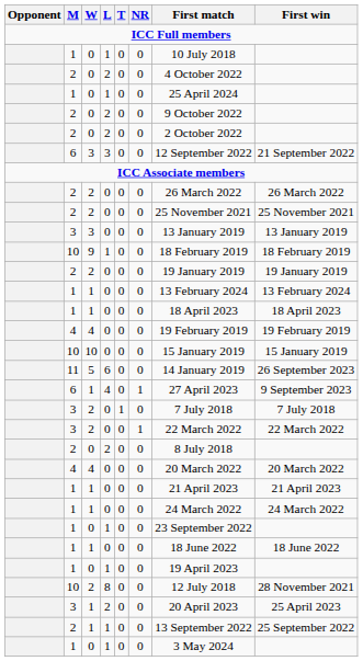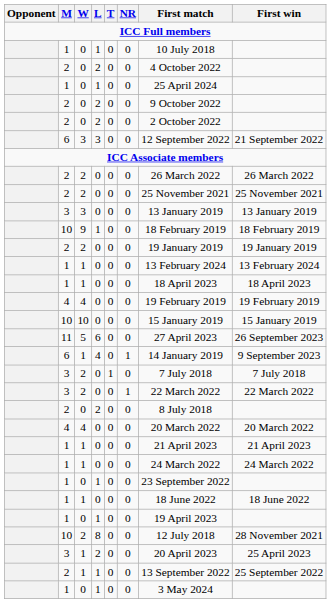 <table class="wikitable plainrowheaders sortable" style="text-align:center">
 <tr>
 <th scope="col">Opponent</th>
 <th scope="col"><a href='#'>M</a></th>
 <th scope="col"><a href='#'>W</a></th>
 <th scope="col"><a href='#'>L</a></th>
 <th scope="col"><a href='#'>T</a></th>
 <th scope="col"><a href='#'>NR</a></th>
 <th scope="col">First match</th>
 <th scope="col">First win</th>
 </tr>
 <tr>
 <td colspan="10" style="text-align: center;"><strong><a href='#'>ICC Full members</a></strong></td>
 </tr>
 <tr>
 <th scope="row"></th>
 <td>1</td>
 <td>0</td>
 <td>1</td>
 <td>0</td>
 <td>0</td>
 <td>10 July 2018</td>
 <td></td>
 </tr>
 <tr>
 <th scope="row"></th>
 <td>2</td>
 <td>0</td>
 <td>2</td>
 <td>0</td>
 <td>0</td>
 <td>4 October 2022</td>
 <td></td>
 </tr>
 <tr>
 <th scope="row"></th>
 <td>1</td>
 <td>0</td>
 <td>1</td>
 <td>0</td>
 <td>0</td>
 <td>25 April 2024</td>
 <td></td>
 </tr>
 <tr>
 <th scope="row"></th>
 <td>2</td>
 <td>0</td>
 <td>2</td>
 <td>0</td>
 <td>0</td>
 <td>9 October 2022</td>
 <td></td>
 </tr>
 <tr>
 <th scope="row"></th>
 <td>2</td>
 <td>0</td>
 <td>2</td>
 <td>0</td>
 <td>0</td>
 <td>2 October 2022</td>
 <td></td>
 </tr>
 <tr>
 <th scope="row"></th>
 <td>6</td>
 <td>3</td>
 <td>3</td>
 <td>0</td>
 <td>0</td>
 <td>12 September 2022</td>
 <td>21 September 2022</td>
 </tr>
 <tr>
 <td colspan="10" style="text-align: center;"><strong><a href='#'>ICC Associate members</a></strong></td>
 </tr>
 <tr>
 <th scope="row"></th>
 <td>2</td>
 <td>2</td>
 <td>0</td>
 <td>0</td>
 <td>0</td>
 <td>26 March 2022</td>
 <td>26 March 2022</td>
 </tr>
 <tr>
 <th scope="row"></th>
 <td>2</td>
 <td>2</td>
 <td>0</td>
 <td>0</td>
 <td>0</td>
 <td>25 November 2021</td>
 <td>25 November 2021</td>
 </tr>
 <tr>
 <th scope="row"></th>
 <td>3</td>
 <td>3</td>
 <td>0</td>
 <td>0</td>
 <td>0</td>
 <td>13 January 2019</td>
 <td>13 January 2019</td>
 </tr>
 <tr>
 <th scope="row"></th>
 <td>10</td>
 <td>9</td>
 <td>1</td>
 <td>0</td>
 <td>0</td>
 <td>18 February 2019</td>
 <td>18 February 2019</td>
 </tr>
 <tr>
 <th scope="row"></th>
 <td>2</td>
 <td>2</td>
 <td>0</td>
 <td>0</td>
 <td>0</td>
 <td>19 January 2019</td>
 <td>19 January 2019</td>
 </tr>
 <tr>
 <th scope="row"></th>
 <td>1</td>
 <td>1</td>
 <td>0</td>
 <td>0</td>
 <td>0</td>
 <td>13 February 2024</td>
 <td>13 February 2024</td>
 </tr>
 <tr>
 <th scope="row"></th>
 <td>1</td>
 <td>1</td>
 <td>0</td>
 <td>0</td>
 <td>0</td>
 <td>18 April 2023</td>
 <td>18 April 2023</td>
 </tr>
 <tr>
 <th scope="row"></th>
 <td>4</td>
 <td>4</td>
 <td>0</td>
 <td>0</td>
 <td>0</td>
 <td>19 February 2019</td>
 <td>19 February 2019</td>
 </tr>
 <tr>
 <th scope="row"></th>
 <td>10</td>
 <td>10</td>
 <td>0</td>
 <td>0</td>
 <td>0</td>
 <td>15 January 2019</td>
 <td>15 January 2019</td>
 </tr>
 <tr>
 <th scope="row"></th>
 <td>11</td>
 <td>5</td>
 <td>6</td>
 <td>0</td>
 <td>0</td>
-<td>14 January 2019</td>
+<td>27 April 2023</td>
 <td>26 September 2023</td>
 </tr>
 <tr>
 <th scope="row"></th>
 <td>6</td>
 <td>1</td>
 <td>4</td>
 <td>0</td>
 <td>1</td>
-<td>27 April 2023</td>
+<td>14 January 2019</td>
 <td>9 September 2023</td>
 </tr>
 <tr>
 <th scope="row"></th>
 <td>3</td>
 <td>2</td>
 <td>0</td>
 <td>1</td>
 <td>0</td>
 <td>7 July 2018</td>
 <td>7 July 2018</td>
 </tr>
 <tr>
 <th scope="row"></th>
 <td>3</td>
 <td>2</td>
 <td>0</td>
 <td>0</td>
 <td>1</td>
 <td>22 March 2022</td>
 <td>22 March 2022</td>
 </tr>
 <tr>
 <th scope="row"></th>
 <td>2</td>
 <td>0</td>
 <td>2</td>
 <td>0</td>
 <td>0</td>
 <td>8 July 2018</td>
 <td></td>
 </tr>
 <tr>
 <th scope="row"></th>
 <td>4</td>
 <td>4</td>
 <td>0</td>
 <td>0</td>
 <td>0</td>
 <td>20 March 2022</td>
 <td>20 March 2022</td>
 </tr>
 <tr>
 <th scope="row"></th>
 <td>1</td>
 <td>1</td>
 <td>0</td>
 <td>0</td>
 <td>0</td>
 <td>21 April 2023</td>
 <td>21 April 2023</td>
 </tr>
 <tr>
 <th scope="row"></th>
 <td>1</td>
 <td>1</td>
 <td>0</td>
 <td>0</td>
 <td>0</td>
 <td>24 March 2022</td>
 <td>24 March 2022</td>
 </tr>
 <tr>
 <th scope="row"></th>
 <td>1</td>
 <td>0</td>
 <td>1</td>
 <td>0</td>
 <td>0</td>
 <td>23 September 2022</td>
 <td></td>
 </tr>
 <tr>
 <th scope="row"></th>
 <td>1</td>
 <td>1</td>
 <td>0</td>
 <td>0</td>
 <td>0</td>
 <td>18 June 2022</td>
 <td>18 June 2022</td>
 </tr>
 <tr>
 <th scope="row"></th>
 <td>1</td>
 <td>0</td>
 <td>1</td>
 <td>0</td>
 <td>0</td>
 <td>19 April 2023</td>
 <td></td>
 </tr>
 <tr>
 <th scope="row"></th>
 <td>10</td>
 <td>2</td>
 <td>8</td>
 <td>0</td>
 <td>0</td>
 <td>12 July 2018</td>
 <td>28 November 2021</td>
 </tr>
 <tr>
 <th scope="row"></th>
 <td>3</td>
 <td>1</td>
 <td>2</td>
 <td>0</td>
 <td>0</td>
 <td>20 April 2023</td>
 <td>25 April 2023</td>
 </tr>
 <tr>
 <th scope="row"></th>
 <td>2</td>
 <td>1</td>
 <td>1</td>
 <td>0</td>
 <td>0</td>
 <td>13 September 2022</td>
 <td>25 September 2022</td>
 </tr>
 <tr>
 <th scope="row"></th>
 <td>1</td>
 <td>0</td>
 <td>1</td>
 <td>0</td>
 <td>0</td>
 <td>3 May 2024</td>
 <td></td>
 </tr>
 </table>
